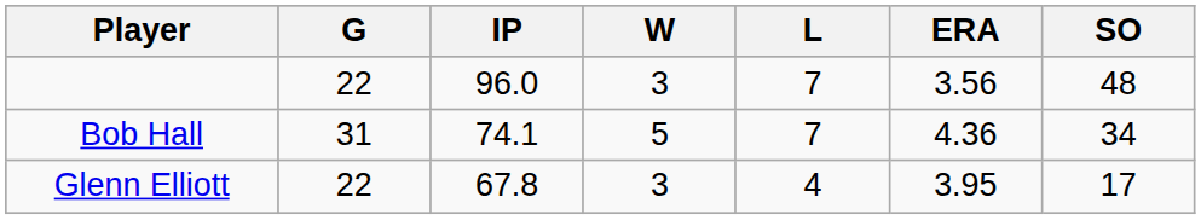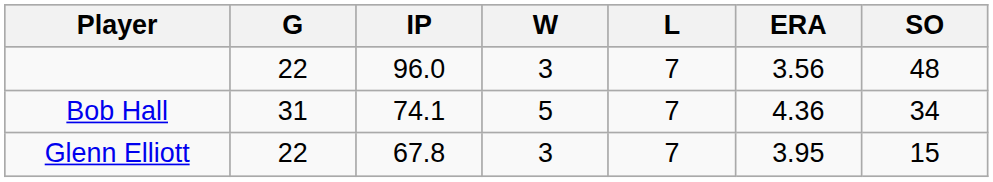 <table class="wikitable sortable">
 <tr>
 <th bgcolor="#DDDDFF" width="16%">Player</th>
 <th bgcolor="#DDDDFF" width="9%">G</th>
 <th bgcolor="#DDDDFF" width="9%">IP</th>
 <th bgcolor="#DDDDFF" width="9%">W</th>
 <th bgcolor="#DDDDFF" width="9%">L</th>
 <th bgcolor="#DDDDFF" width="9%">ERA</th>
 <th bgcolor="#DDDDFF" width="9%">SO</th>
 </tr>
 <tr align="center">
 <td></td>
 <td>22</td>
 <td>96.0</td>
 <td>3</td>
 <td>7</td>
 <td>3.56</td>
 <td>48</td>
 </tr>
 <tr align="center">
 <td><a href='#'>Bob Hall</a></td>
 <td>31</td>
 <td>74.1</td>
 <td>5</td>
 <td>7</td>
 <td>4.36</td>
 <td>34</td>
 </tr>
 <tr align="center">
 <td><a href='#'>Glenn Elliott</a></td>
 <td>22</td>
 <td>67.8</td>
 <td>3</td>
-<td>4</td>
+<td>7</td>
 <td>3.95</td>
-<td>17</td>
+<td>15</td>
 </tr>
 </table>
